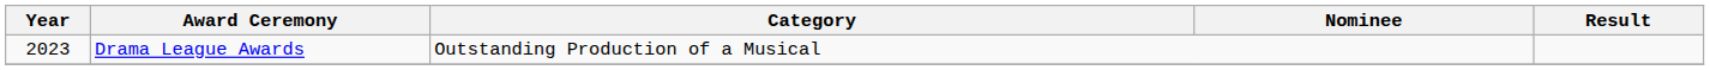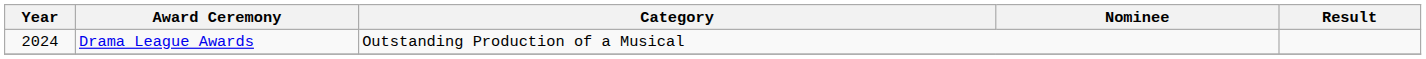 <table class="wikitable" style="width:95%;">
 <tr>
 <th style="width:5%;">Year</th>
 <th style="width:20%;">Award Ceremony</th>
 <th style="width:45%;">Category</th>
 <th style="width:20%;">Nominee</th>
 <th style="width:10%;">Result</th>
 </tr>
 <tr>
-<td style="text-align:center;">2023</td>
+<td style="text-align:center;">2024</td>
 <td><a href='#'>Drama League Awards</a></td>
 <td colspan="2">Outstanding Production of a Musical</td>
 <td></td>
 </tr>
 <tr>
 </tr>
 </table>
